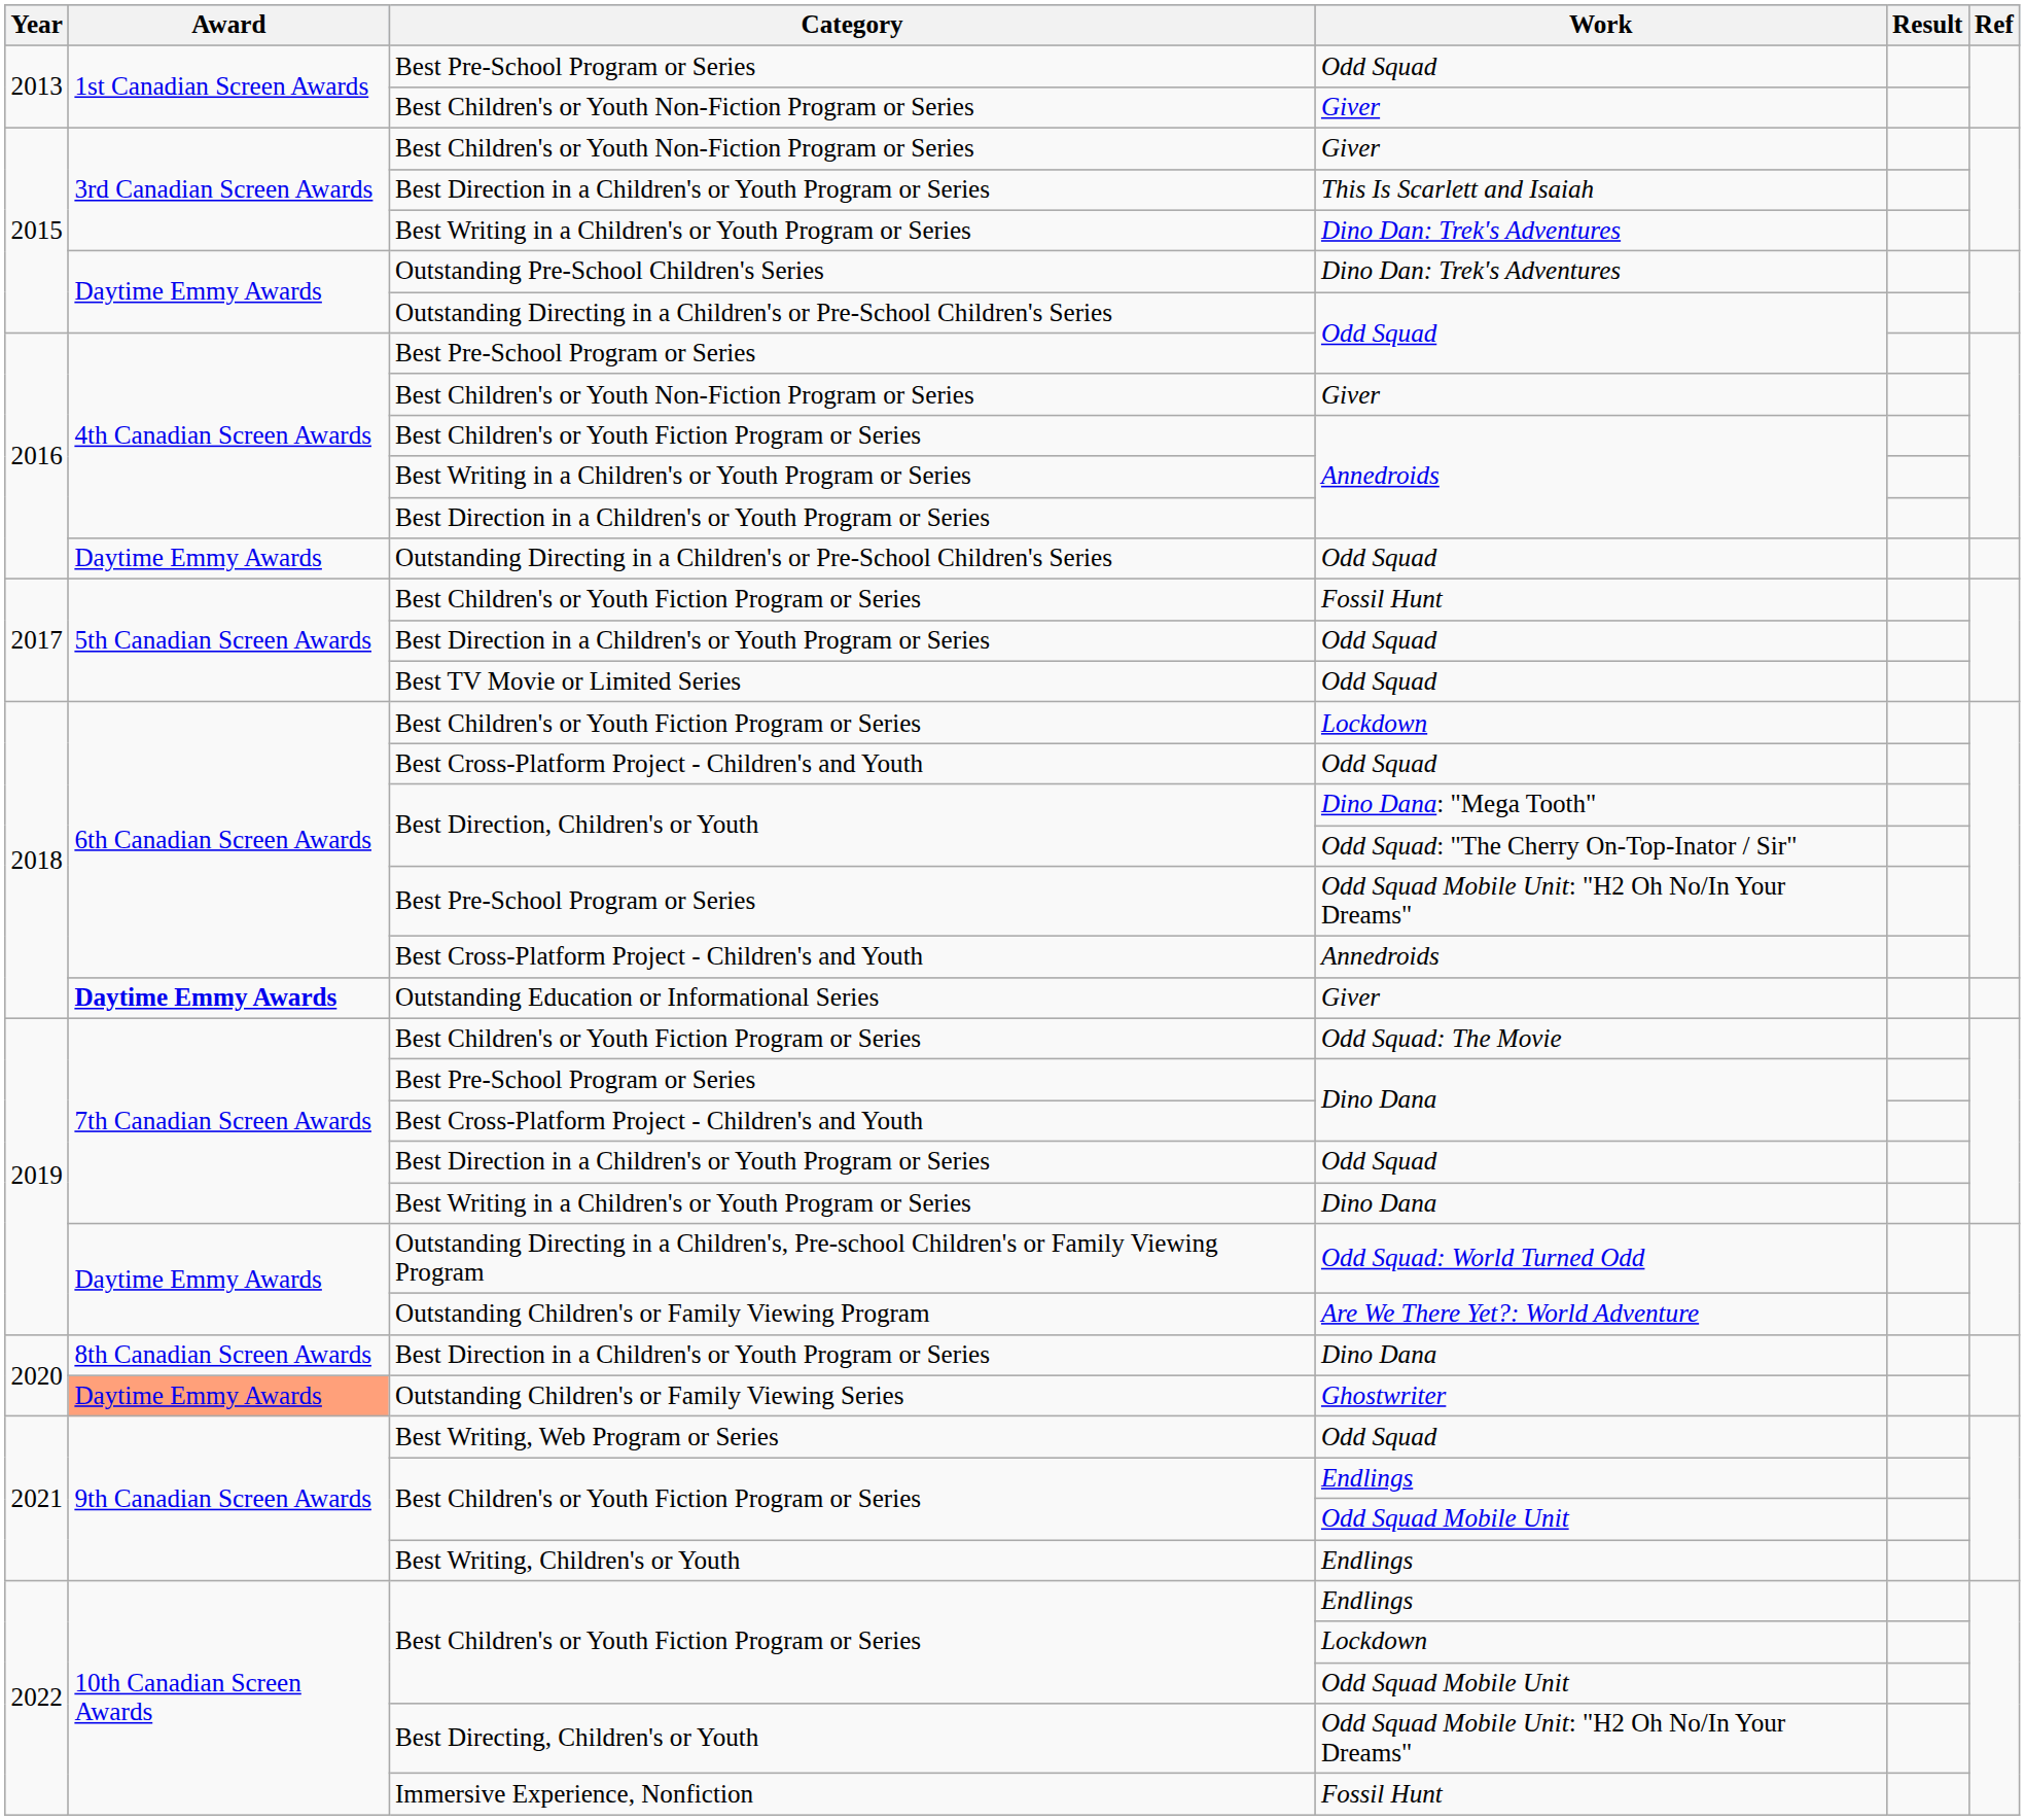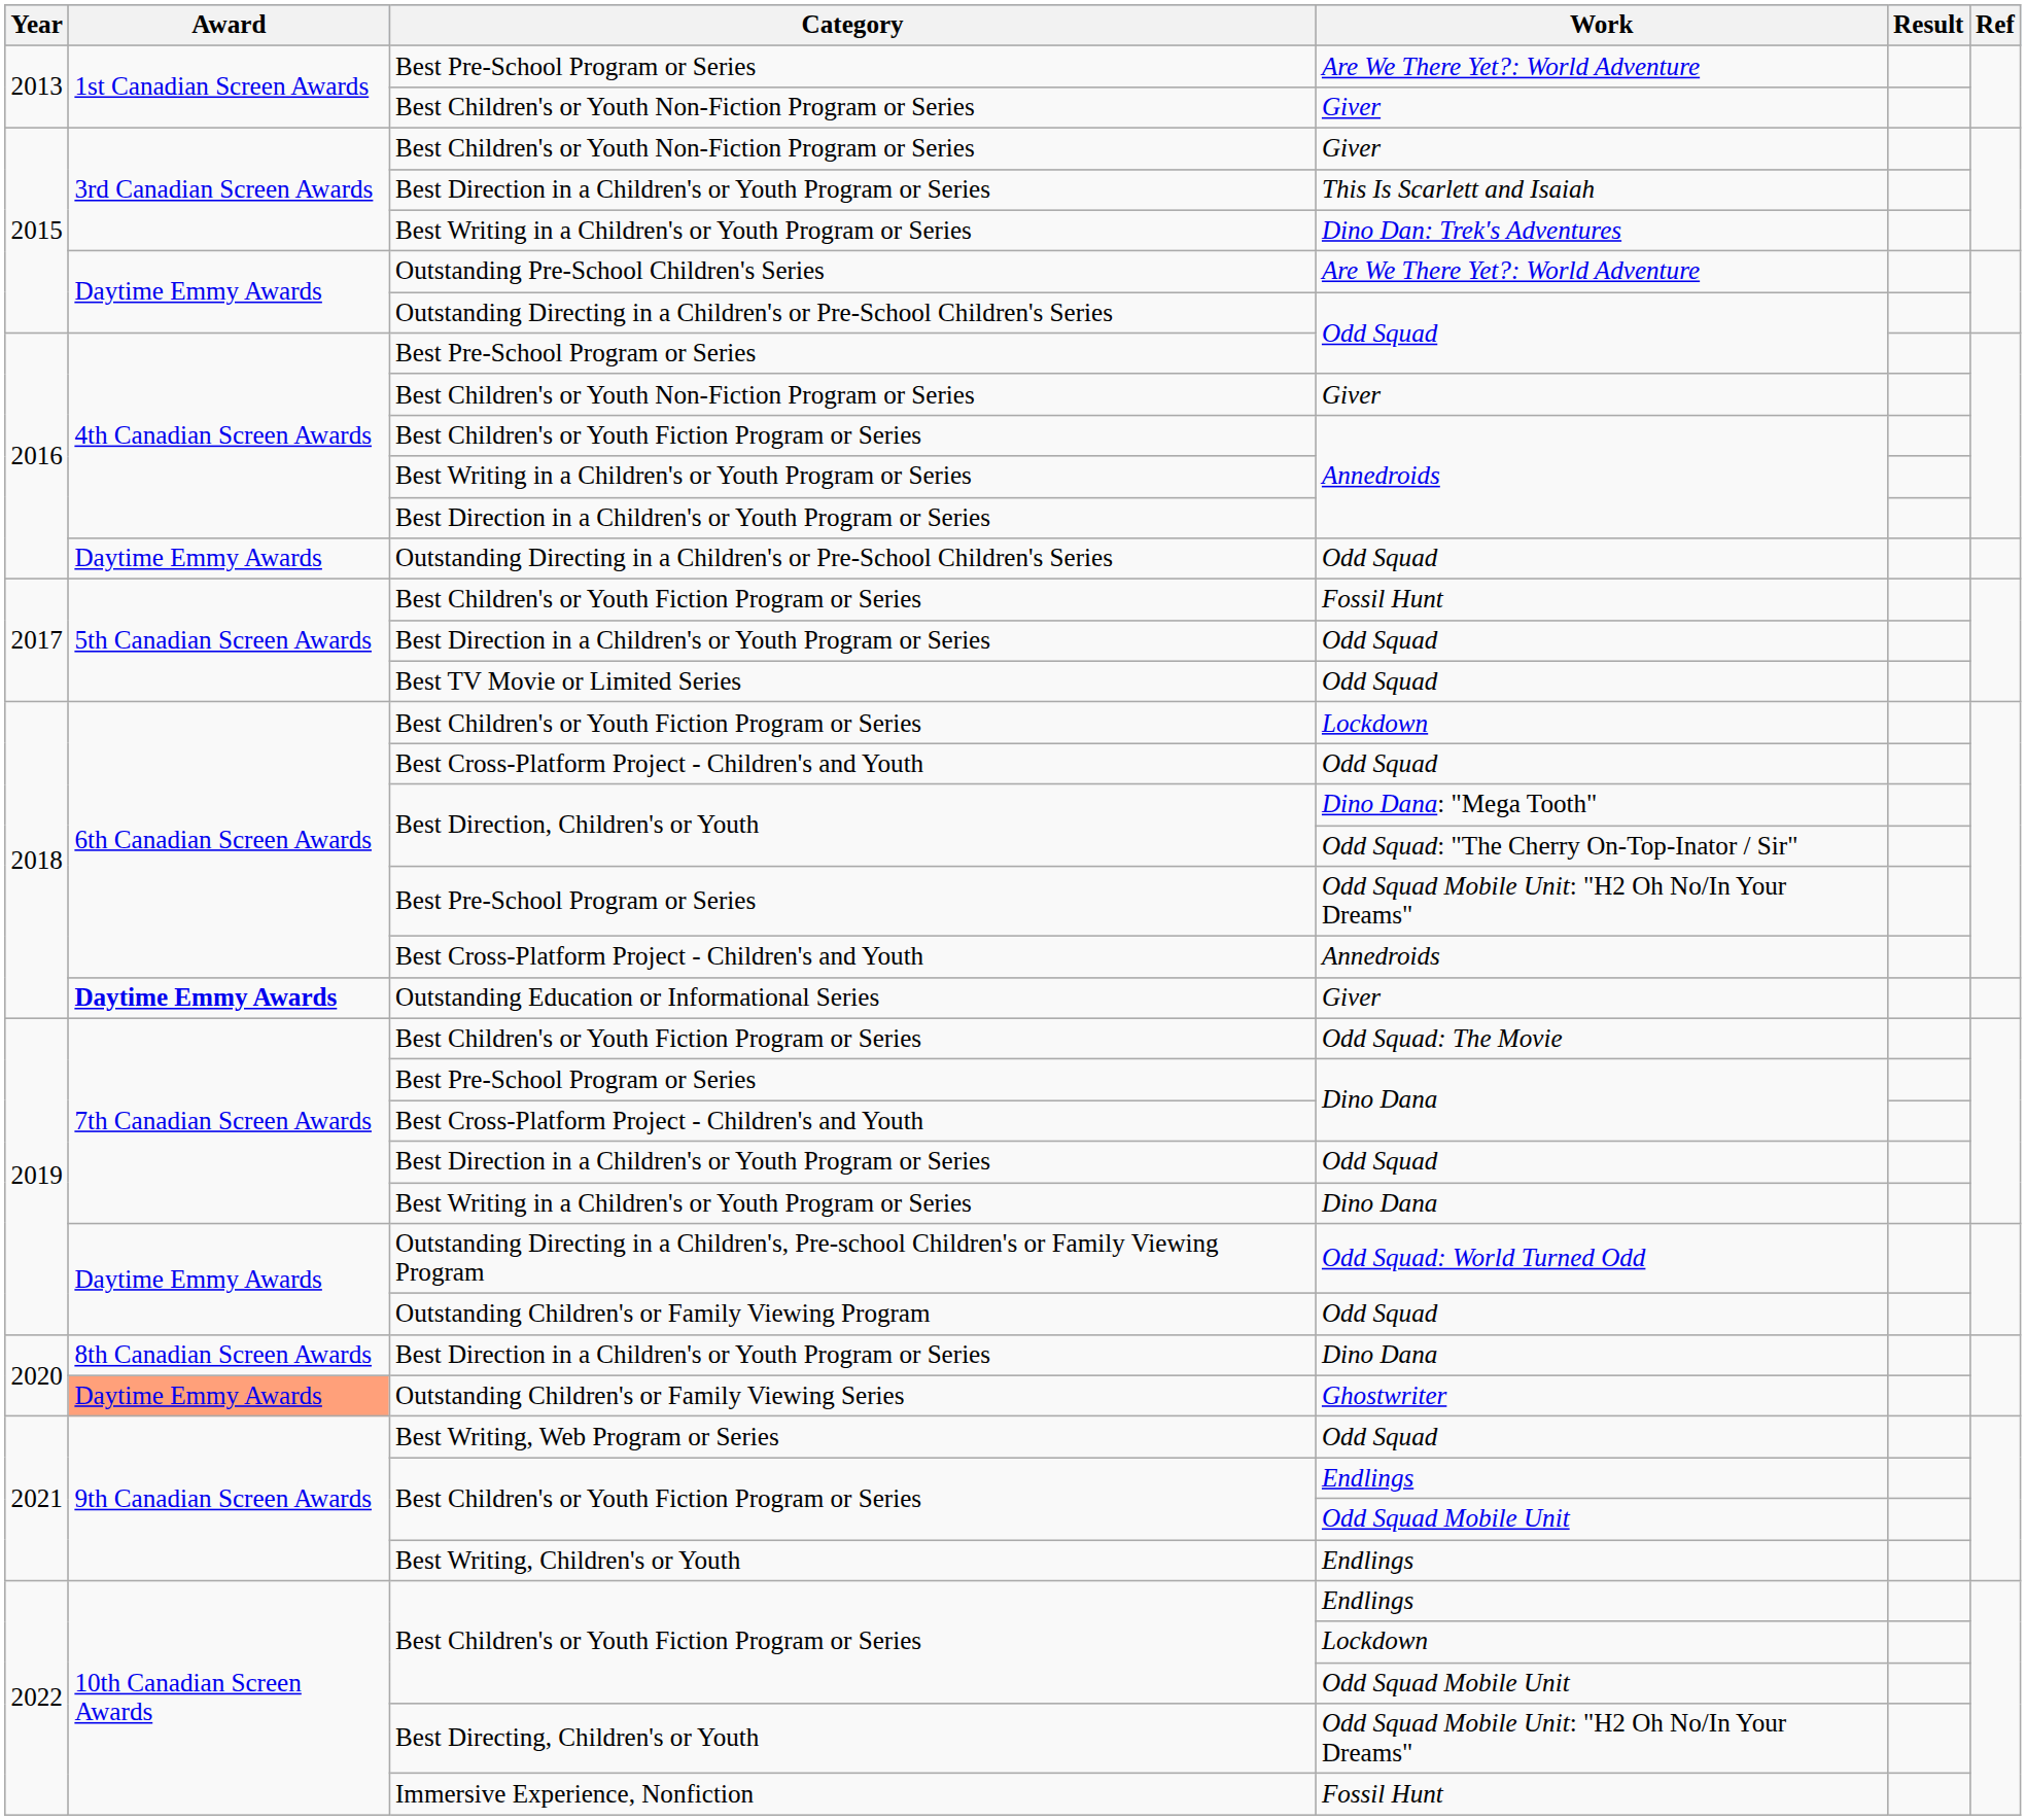 <table class="wikitable">
 <tr style="background:#b0c4de; text-align:center;">
 <th>Year</th>
 <th>Award</th>
 <th>Category</th>
 <th>Work</th>
 <th>Result</th>
 <th>Ref</th>
 </tr>
 <tr>
 <td rowspan="2">2013</td>
 <td rowspan="2"><a href='#'>1st Canadian Screen Awards</a></td>
 <td>Best Pre-School Program or Series</td>
-<td><em>Odd Squad</em></td>
+<td><em><a href='#'>Are We There Yet?: World Adventure</a></em></td>
 <td></td>
 <td rowspan=2></td>
 </tr>
 <tr>
 <td>Best Children's or Youth Non-Fiction Program or Series</td>
 <td><em><a href='#'>Giver</a></em></td>
 <td></td>
 </tr>
 <tr>
 <td rowspan="5">2015</td>
 <td rowspan="3"><a href='#'>3rd Canadian Screen Awards</a></td>
 <td>Best Children's or Youth Non-Fiction Program or Series</td>
 <td><em>Giver</em></td>
 <td></td>
 <td rowspan=3></td>
 </tr>
 <tr>
 <td>Best Direction in a Children's or Youth Program or Series</td>
 <td><em>This Is Scarlett and Isaiah</em></td>
 <td></td>
 </tr>
 <tr>
 <td>Best Writing in a Children's or Youth Program or Series</td>
 <td><em><a href='#'>Dino Dan: Trek's Adventures</a></em></td>
 <td></td>
 </tr>
 <tr>
 <td rowspan=2><a href='#'>Daytime Emmy Awards</a></td>
 <td>Outstanding Pre-School Children's Series</td>
-<td><em>Dino Dan: Trek's Adventures</em></td>
+<td><em><a href='#'>Are We There Yet?: World Adventure</a></em></td>
 <td></td>
 <td rowspan=2></td>
 </tr>
 <tr>
 <td>Outstanding Directing in a Children's or Pre-School Children's Series</td>
 <td rowspan=2><em><a href='#'>Odd Squad</a></em></td>
 <td></td>
 </tr>
 <tr>
 <td rowspan=6>2016</td>
 <td rowspan=5><a href='#'>4th Canadian Screen Awards</a></td>
 <td>Best Pre-School Program or Series</td>
 <td></td>
 <td rowspan=5></td>
 </tr>
 <tr>
 <td>Best Children's or Youth Non-Fiction Program or Series</td>
 <td><em>Giver</em></td>
 <td></td>
 </tr>
 <tr>
 <td>Best Children's or Youth Fiction Program or Series</td>
 <td rowspan=3><em><a href='#'>Annedroids</a></em></td>
 <td></td>
 </tr>
 <tr>
 <td>Best Writing in a Children's or Youth Program or Series</td>
 <td></td>
 </tr>
 <tr>
 <td>Best Direction in a Children's or Youth Program or Series</td>
 <td></td>
 </tr>
 <tr>
 <td><a href='#'>Daytime Emmy Awards</a></td>
 <td>Outstanding Directing in a Children's or Pre-School Children's Series</td>
 <td><em>Odd Squad</em></td>
 <td></td>
 <td></td>
 </tr>
 <tr>
 <td rowspan=3>2017</td>
 <td rowspan=3><a href='#'>5th Canadian Screen Awards</a></td>
 <td>Best Children's or Youth Fiction Program or Series</td>
 <td><em>Fossil Hunt</em></td>
 <td></td>
 <td rowspan=3></td>
 </tr>
 <tr>
 <td>Best Direction in a Children's or Youth Program or Series</td>
 <td><em>Odd Squad</em></td>
 <td></td>
 </tr>
 <tr>
 <td>Best TV Movie or Limited Series</td>
 <td><em>Odd Squad</em></td>
 <td></td>
 </tr>
 <tr>
 <td rowspan=7>2018</td>
 <td rowspan=6><a href='#'>6th Canadian Screen Awards</a></td>
 <td>Best Children's or Youth Fiction Program or Series</td>
 <td><em><a href='#'>Lockdown</a></em></td>
 <td></td>
 <td rowspan=6></td>
 </tr>
 <tr>
 <td>Best Cross-Platform Project - Children's and Youth</td>
 <td><em>Odd Squad</em></td>
 <td></td>
 </tr>
 <tr>
 <td rowspan=2>Best Direction, Children's or Youth</td>
 <td><em><a href='#'>Dino Dana</a></em>: "Mega Tooth"</td>
 <td></td>
 </tr>
 <tr>
 <td><em>Odd Squad</em>: "The Cherry On-Top-Inator / Sir"</td>
 <td></td>
 </tr>
 <tr>
 <td>Best Pre-School Program or Series</td>
 <td><em>Odd Squad Mobile Unit</em>: "H2 Oh No/In Your Dreams"</td>
 <td></td>
 </tr>
 <tr>
 <td>Best Cross-Platform Project - Children's and Youth</td>
 <td><em>Annedroids</em></td>
 <td></td>
 </tr>
 <tr>
 <td><strong><a href='#'>Daytime Emmy Awards</a></strong></td>
 <td>Outstanding Education or Informational Series</td>
 <td><em>Giver</em></td>
 <td></td>
 <td></td>
 </tr>
 <tr>
 <td rowspan="7">2019</td>
 <td rowspan=5><a href='#'>7th Canadian Screen Awards</a></td>
 <td>Best Children's or Youth Fiction Program or Series</td>
 <td><em>Odd Squad: The Movie</em></td>
 <td></td>
 <td rowspan=5></td>
 </tr>
 <tr>
 <td>Best Pre-School Program or Series</td>
 <td rowspan=2><em>Dino Dana</em></td>
 <td></td>
 </tr>
 <tr>
 <td>Best Cross-Platform Project - Children's and Youth</td>
 <td></td>
 </tr>
 <tr>
 <td>Best Direction in a Children's or Youth Program or Series</td>
 <td><em>Odd Squad</em></td>
 <td></td>
 </tr>
 <tr>
 <td>Best Writing in a Children's or Youth Program or Series</td>
 <td><em>Dino Dana</em></td>
 <td></td>
 </tr>
 <tr>
 <td rowspan=2><a href='#'>Daytime Emmy Awards</a></td>
 <td>Outstanding Directing in a Children's, Pre-school Children's or Family Viewing Program</td>
 <td><em><a href='#'>Odd Squad: World Turned Odd</a></em></td>
 <td></td>
 <td rowspan=2></td>
 </tr>
 <tr>
 <td>Outstanding Children's or Family Viewing Program</td>
-<td><em><a href='#'>Are We There Yet?: World Adventure</a></em></td>
+<td><em>Odd Squad</em></td>
 <td></td>
 </tr>
 <tr>
 <td rowspan=2>2020</td>
 <td><a href='#'>8th Canadian Screen Awards</a></td>
 <td>Best Direction in a Children's or Youth Program or Series</td>
 <td><em>Dino Dana</em></td>
 <td></td>
 <td rowspan=2></td>
 </tr>
 <tr>
 <td style="background: lightsalmon;"><a href='#'>Daytime Emmy Awards</a></td>
 <td>Outstanding Children's or Family Viewing Series</td>
 <td><em><a href='#'>Ghostwriter</a></em></td>
 <td></td>
 </tr>
 <tr>
 <td rowspan=4>2021</td>
 <td rowspan=4><a href='#'>9th Canadian Screen Awards</a></td>
 <td>Best Writing, Web Program or Series</td>
 <td><em>Odd Squad</em></td>
 <td></td>
 <td rowspan=4></td>
 </tr>
 <tr>
 <td rowspan=2>Best Children's or Youth Fiction Program or Series</td>
 <td><em><a href='#'>Endlings</a></em></td>
 <td></td>
 </tr>
 <tr>
 <td><em><a href='#'>Odd Squad Mobile Unit</a></em></td>
 <td></td>
 </tr>
 <tr>
 <td>Best Writing, Children's or Youth</td>
 <td><em>Endlings</em></td>
 <td></td>
 </tr>
 <tr>
 <td rowspan=5>2022</td>
 <td rowspan=5><a href='#'>10th Canadian Screen Awards</a></td>
 <td rowspan=3>Best Children's or Youth Fiction Program or Series</td>
 <td><em>Endlings</em></td>
 <td></td>
 <td rowspan=5></td>
 </tr>
 <tr>
 <td><em>Lockdown</em></td>
 <td></td>
 </tr>
 <tr>
 <td><em>Odd Squad Mobile Unit</em></td>
 <td></td>
 </tr>
 <tr>
 <td>Best Directing, Children's or Youth</td>
 <td><em>Odd Squad Mobile Unit</em>: "H2 Oh No/In Your Dreams"</td>
 <td></td>
 </tr>
 <tr>
 <td>Immersive Experience, Nonfiction</td>
 <td><em>Fossil Hunt</em></td>
 <td></td>
 </tr>
 </table>
